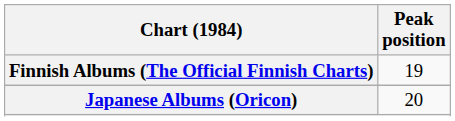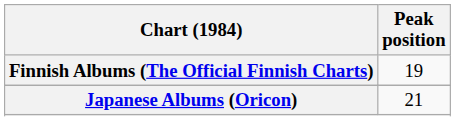 <table class="wikitable sortable plainrowheaders">
 <tr>
 <th>Chart (1984)</th>
 <th>Peak<br>position</th>
 </tr>
 <tr>
 <th scope="row">Finnish Albums (<a href='#'>The Official Finnish Charts</a>)</th>
 <td align="center">19</td>
 </tr>
 <tr>
 </tr>
 <tr>
 <th scope="row"><a href='#'>Japanese Albums</a> (<a href='#'>Oricon</a>)</th>
-<td align="center">20</td>
+<td align="center">21</td>
 </tr>
 <tr>
 </tr>
 <tr>
 </tr>
 </table>
